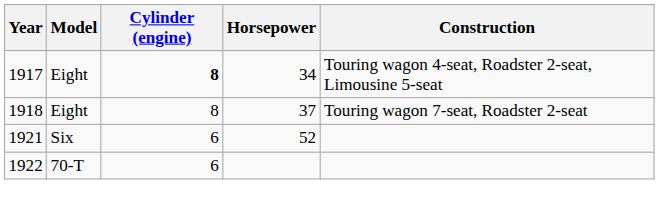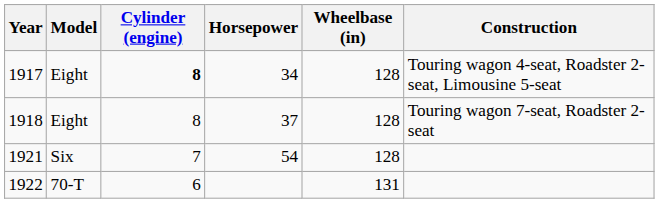 <table class="wikitable sortable">
 <tr>
 <th>Year</th>
 <th>Model</th>
 <th><a href='#'>Cylinder (engine)</a></th>
 <th>Horsepower</th>
+<th>Wheelbase (in)</th>
 <th>Construction</th>
 </tr>
 <tr>
 <td align="right">1917</td>
 <td>Eight</td>
 <td align="right"><strong>8</strong></td>
 <td align="right">34</td>
+<td align="right">128</td>
 <td>Touring wagon 4-seat, Roadster 2-seat, Limousine 5-seat</td>
 </tr>
 <tr>
 <td align="right">1918</td>
 <td>Eight</td>
 <td align="right">8</td>
 <td align="right">37</td>
+<td align="right">128</td>
 <td>Touring wagon 7-seat, Roadster 2-seat</td>
 </tr>
 <tr>
 <td align="right">1921</td>
 <td>Six</td>
-<td align="right">6</td>
-<td align="right">52</td>
+<td align="right">7</td>
+<td align="right">54</td>
+<td align="right">128</td>
 <td></td>
 </tr>
 <tr>
 <td align="right">1922</td>
 <td>70-T</td>
 <td align="right">6</td>
 <td align="right"></td>
+<td align="right">131</td>
 <td></td>
 </tr>
 </table>
